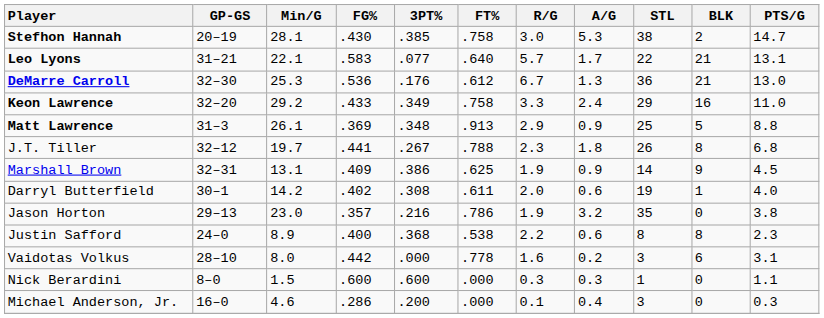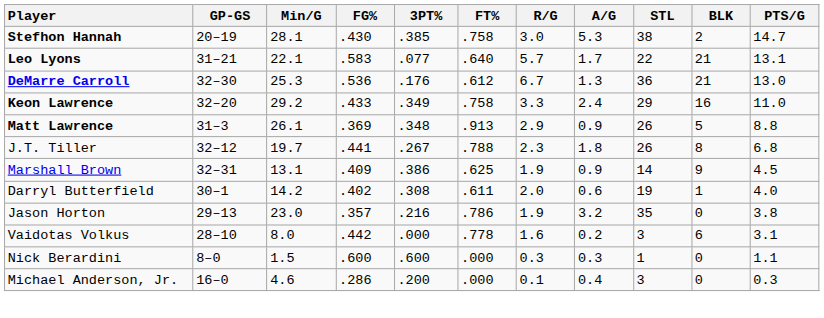 <table class="wikitable sortable">
 <tr>
 <th style="text-align:left" width="175">Player</th>
 <th width="65">GP-GS</th>
 <th width="60">Min/G</th>
 <th width="50">FG%</th>
 <th width="55">3PT%</th>
 <th width="50">FT%</th>
 <th width="50">R/G</th>
 <th width="50">A/G</th>
 <th width="50">STL</th>
 <th width="50">BLK</th>
 <th width="60">PTS/G</th>
 </tr>
 <tr>
 <td><strong>Stefhon Hannah</strong></td>
 <td>20–19</td>
 <td>28.1</td>
 <td>.430</td>
 <td>.385</td>
 <td>.758</td>
 <td>3.0</td>
 <td>5.3</td>
 <td>38</td>
 <td>2</td>
 <td>14.7</td>
 </tr>
 <tr>
 <td><strong>Leo Lyons</strong></td>
 <td>31–21</td>
 <td>22.1</td>
 <td>.583</td>
 <td>.077</td>
 <td>.640</td>
 <td>5.7</td>
 <td>1.7</td>
 <td>22</td>
 <td>21</td>
 <td>13.1</td>
 </tr>
 <tr>
 <td><strong><a href='#'>DeMarre Carroll</a></strong></td>
 <td>32–30</td>
 <td>25.3</td>
 <td>.536</td>
 <td>.176</td>
 <td>.612</td>
 <td>6.7</td>
 <td>1.3</td>
 <td>36</td>
 <td>21</td>
 <td>13.0</td>
 </tr>
 <tr>
 <td><strong>Keon Lawrence</strong></td>
 <td>32–20</td>
 <td>29.2</td>
 <td>.433</td>
 <td>.349</td>
 <td>.758</td>
 <td>3.3</td>
 <td>2.4</td>
 <td>29</td>
 <td>16</td>
 <td>11.0</td>
 </tr>
 <tr>
 <td><strong>Matt Lawrence</strong></td>
 <td>31–3</td>
 <td>26.1</td>
 <td>.369</td>
 <td>.348</td>
 <td>.913</td>
 <td>2.9</td>
 <td>0.9</td>
-<td>25</td>
+<td>26</td>
 <td>5</td>
 <td>8.8</td>
 </tr>
 <tr>
 <td>J.T. Tiller</td>
 <td>32–12</td>
 <td>19.7</td>
 <td>.441</td>
 <td>.267</td>
 <td>.788</td>
 <td>2.3</td>
 <td>1.8</td>
 <td>26</td>
 <td>8</td>
 <td>6.8</td>
 </tr>
 <tr>
 <td><a href='#'>Marshall Brown</a></td>
 <td>32–31</td>
 <td>13.1</td>
 <td>.409</td>
 <td>.386</td>
 <td>.625</td>
 <td>1.9</td>
 <td>0.9</td>
 <td>14</td>
 <td>9</td>
 <td>4.5</td>
 </tr>
 <tr>
 <td>Darryl Butterfield</td>
 <td>30–1</td>
 <td>14.2</td>
 <td>.402</td>
 <td>.308</td>
 <td>.611</td>
 <td>2.0</td>
 <td>0.6</td>
 <td>19</td>
 <td>1</td>
 <td>4.0</td>
 </tr>
 <tr>
 <td>Jason Horton</td>
 <td>29–13</td>
 <td>23.0</td>
 <td>.357</td>
 <td>.216</td>
 <td>.786</td>
 <td>1.9</td>
 <td>3.2</td>
 <td>35</td>
 <td>0</td>
 <td>3.8</td>
 </tr>
 <tr>
-<td>Justin Safford</td>
-<td>24–0</td>
-<td>8.9</td>
-<td>.400</td>
-<td>.368</td>
-<td>.538</td>
-<td>2.2</td>
-<td>0.6</td>
-<td>8</td>
-<td>8</td>
-<td>2.3</td>
-</tr>
-<tr>
 <td>Vaidotas Volkus</td>
 <td>28–10</td>
 <td>8.0</td>
 <td>.442</td>
 <td>.000</td>
 <td>.778</td>
 <td>1.6</td>
 <td>0.2</td>
 <td>3</td>
 <td>6</td>
 <td>3.1</td>
 </tr>
 <tr>
 <td>Nick Berardini</td>
 <td>8–0</td>
 <td>1.5</td>
 <td>.600</td>
 <td>.600</td>
 <td>.000</td>
 <td>0.3</td>
 <td>0.3</td>
 <td>1</td>
 <td>0</td>
 <td>1.1</td>
 </tr>
 <tr>
 <td>Michael Anderson, Jr.</td>
 <td>16–0</td>
 <td>4.6</td>
 <td>.286</td>
 <td>.200</td>
 <td>.000</td>
 <td>0.1</td>
 <td>0.4</td>
 <td>3</td>
 <td>0</td>
 <td>0.3</td>
 </tr>
 <tr>
 </tr>
 </table>
